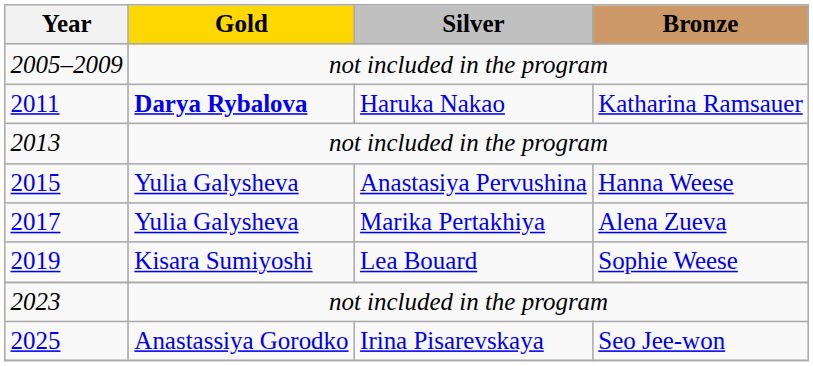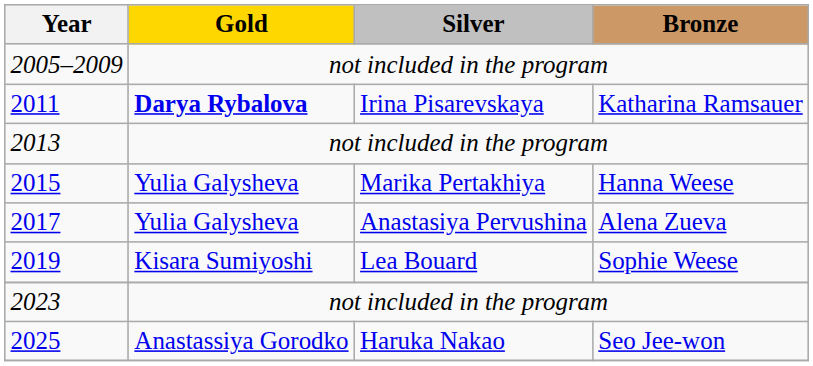 <table class="wikitable">
 <tr>
 <th>Year</th>
 <td align=center bgcolor=gold><strong>Gold</strong></td>
 <td align=center bgcolor=silver><strong>Silver</strong></td>
 <td align=center bgcolor=cc9966><strong>Bronze</strong></td>
 </tr>
 <tr>
 <td><em>2005–2009</em></td>
 <td colspan=3 align=center><em>not included in the program</em></td>
 </tr>
 <tr>
 <td><a href='#'>2011</a></td>
 <td><strong> <a href='#'>Darya Rybalova</a></strong></td>
-<td> <a href='#'>Haruka Nakao</a></td>
+<td> <a href='#'>Irina Pisarevskaya</a></td>
 <td> <a href='#'>Katharina Ramsauer</a></td>
 </tr>
 <tr>
 <td><em>2013</em></td>
 <td colspan=3 align=center><em>not included in the program</em></td>
 </tr>
 <tr>
 <td><a href='#'>2015</a></td>
 <td> <a href='#'>Yulia Galysheva</a></td>
-<td> <a href='#'>Anastasiya Pervushina</a></td>
+<td> <a href='#'>Marika Pertakhiya</a></td>
 <td> <a href='#'>Hanna Weese</a></td>
 </tr>
 <tr>
 <td><a href='#'>2017</a></td>
 <td> <a href='#'>Yulia Galysheva</a></td>
-<td> <a href='#'>Marika Pertakhiya</a></td>
+<td> <a href='#'>Anastasiya Pervushina</a></td>
 <td> <a href='#'>Alena Zueva</a></td>
 </tr>
 <tr>
 <td><a href='#'>2019</a></td>
 <td> <a href='#'>Kisara Sumiyoshi</a></td>
 <td> <a href='#'>Lea Bouard</a></td>
 <td> <a href='#'>Sophie Weese</a></td>
 </tr>
 <tr>
 </tr>
 <tr>
 <td><em>2023</em></td>
 <td colspan=3 align=center><em>not included in the program</em></td>
 </tr>
 <tr>
 <td><a href='#'>2025</a></td>
 <td> <a href='#'>Anastassiya Gorodko</a></td>
-<td> <a href='#'>Irina Pisarevskaya</a></td>
+<td> <a href='#'>Haruka Nakao</a></td>
 <td> <a href='#'>Seo Jee-won</a></td>
 </tr>
 <tr>
 </tr>
 </table>
